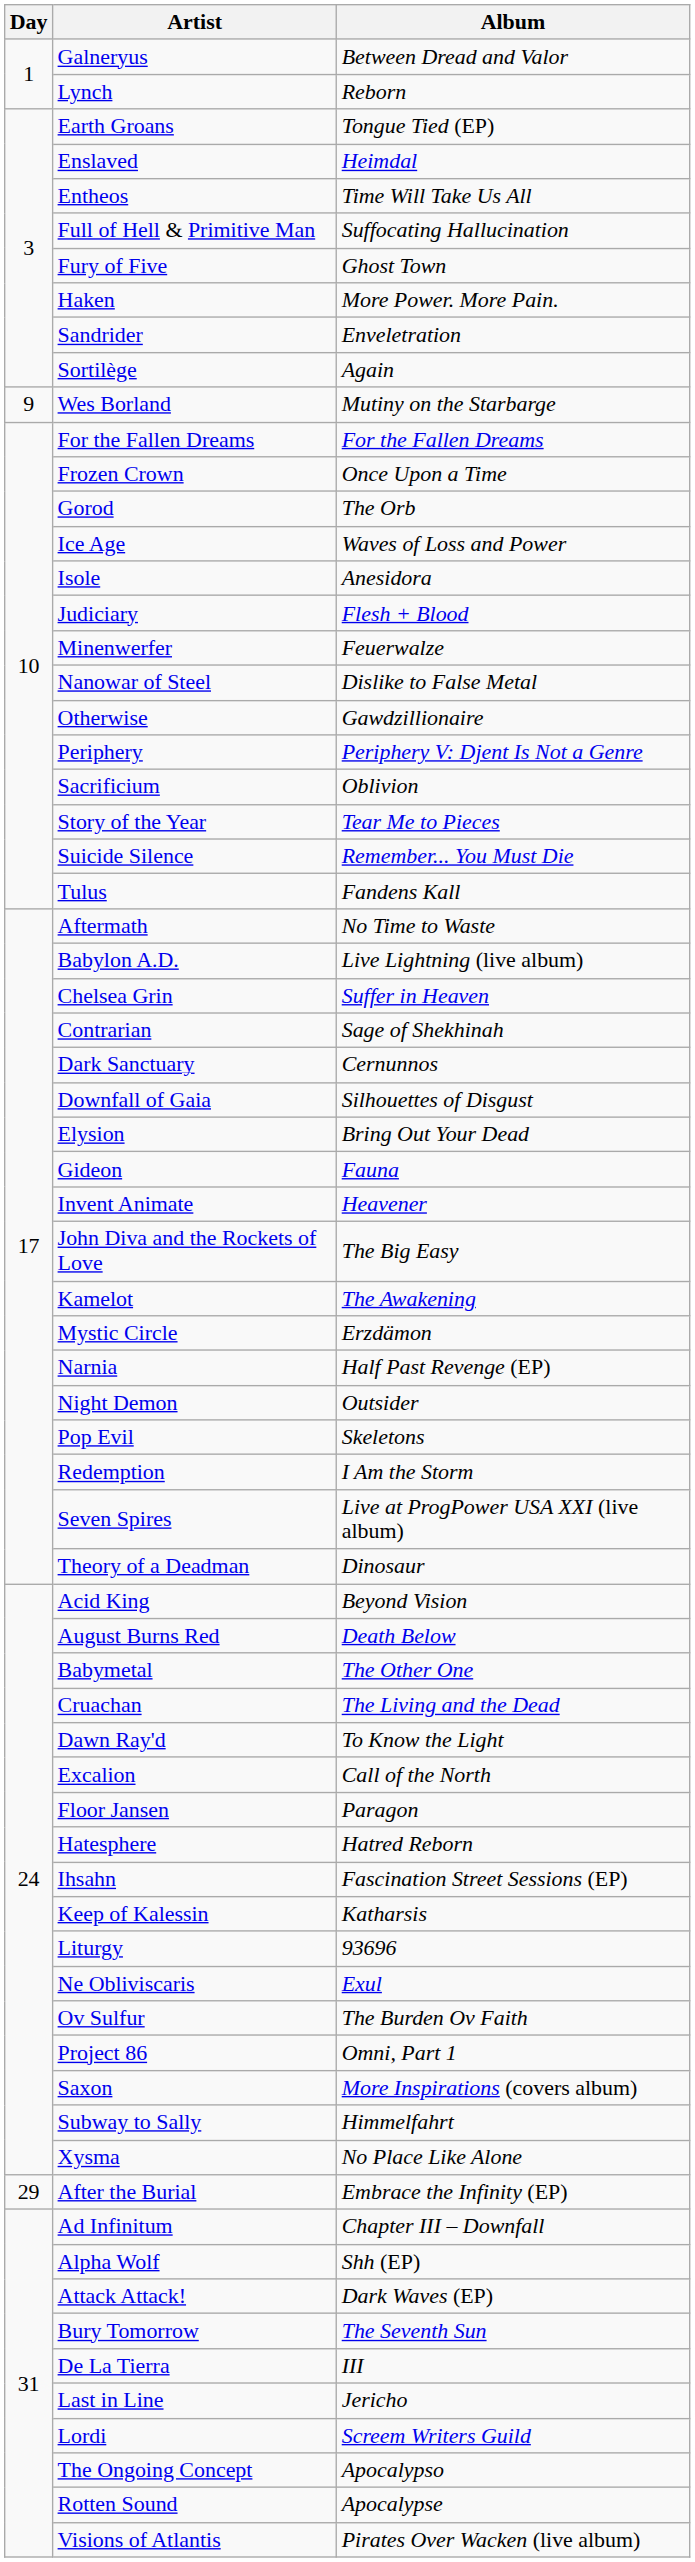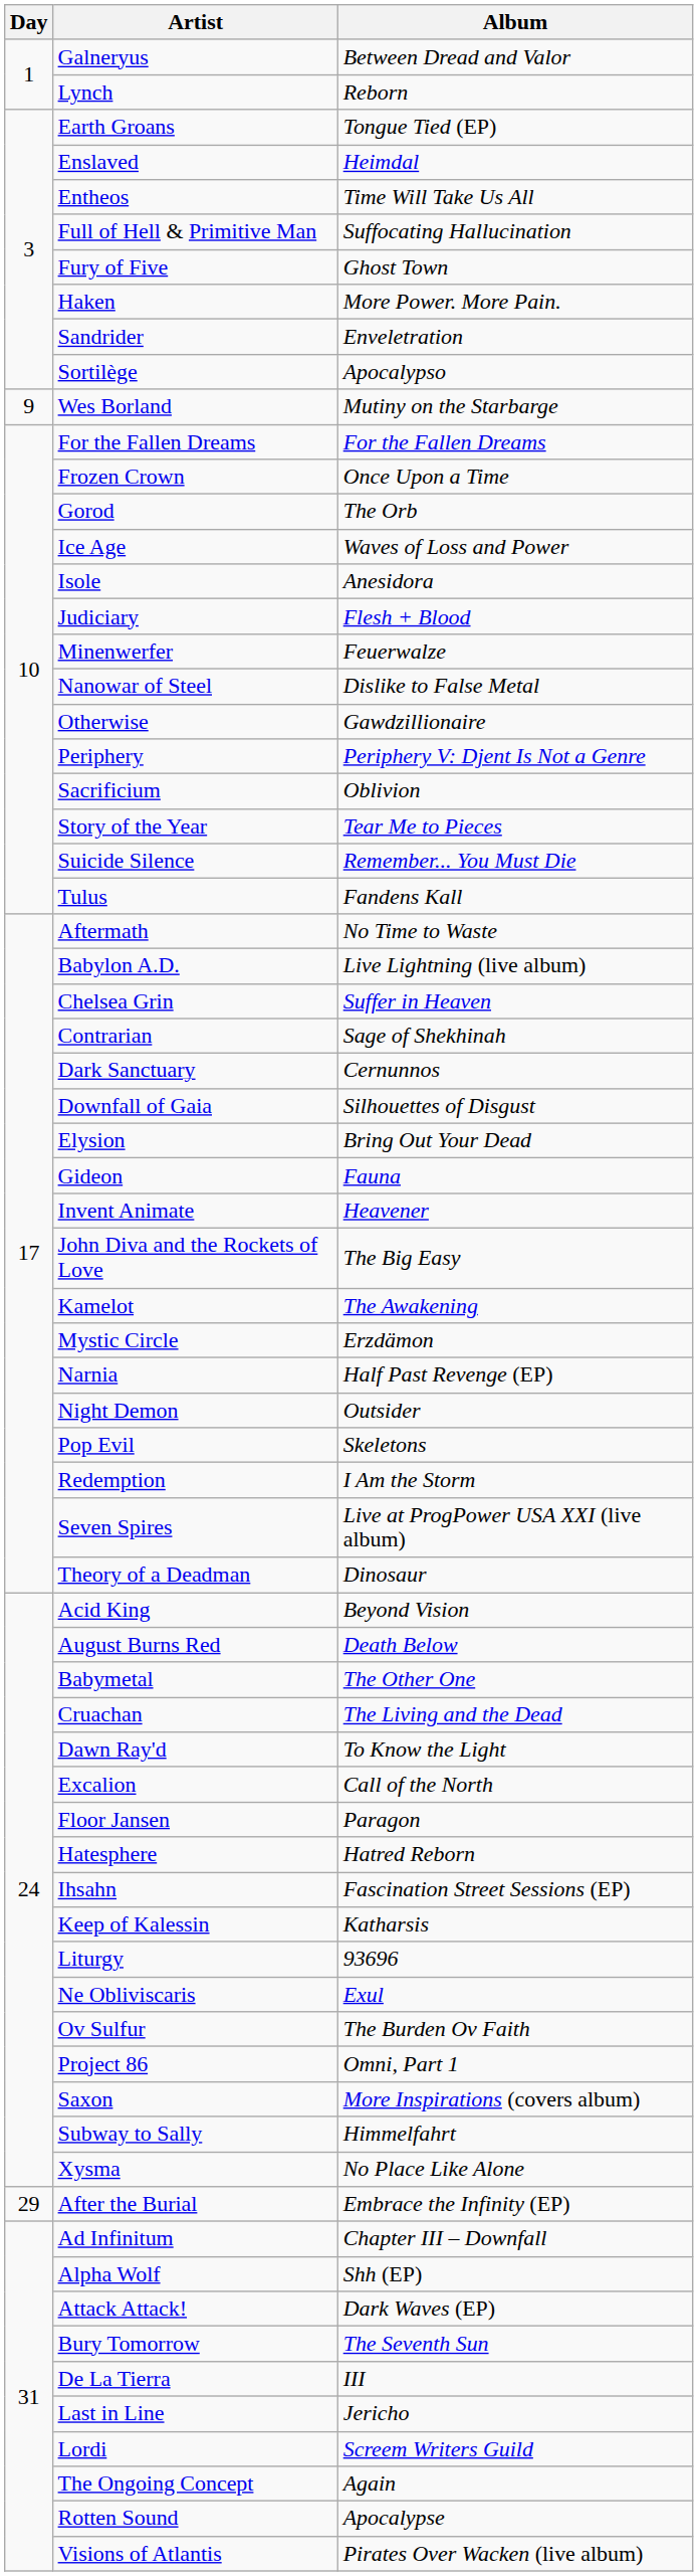 <table class="wikitable" id="table_March">
 <tr>
 <th style="width:20px;">Day</th>
 <th style="width:200px;">Artist</th>
 <th style="width:250px;">Album</th>
 </tr>
 <tr>
 <td style="text-align:center;" rowspan="2">1</td>
 <td><a href='#'>Galneryus</a></td>
 <td><em>Between Dread and Valor</em></td>
 </tr>
 <tr>
 <td><a href='#'>Lynch</a></td>
 <td><em>Reborn</em></td>
 </tr>
 <tr>
 <td style="text-align:center;" rowspan="8">3</td>
 <td><a href='#'>Earth Groans</a></td>
 <td><em>Tongue Tied</em> (EP)</td>
 </tr>
 <tr>
 <td><a href='#'>Enslaved</a></td>
 <td><em><a href='#'>Heimdal</a></em></td>
 </tr>
 <tr>
 <td><a href='#'>Entheos</a></td>
 <td><em>Time Will Take Us All</em></td>
 </tr>
 <tr>
 <td><a href='#'>Full of Hell</a> & <a href='#'>Primitive Man</a></td>
 <td><em>Suffocating Hallucination</em></td>
 </tr>
 <tr>
 <td><a href='#'>Fury of Five</a></td>
 <td><em>Ghost Town</em></td>
 </tr>
 <tr>
 <td><a href='#'>Haken</a></td>
 <td><em>More Power. More Pain.</em></td>
 </tr>
 <tr>
 <td><a href='#'>Sandrider</a></td>
 <td><em>Enveletration</em></td>
 </tr>
 <tr>
 <td><a href='#'>Sortilège</a></td>
-<td><em>Again</em></td>
+<td><em>Apocalypso</em></td>
 </tr>
 <tr>
 <td style="text-align:center;" rowspan="1">9</td>
 <td><a href='#'>Wes Borland</a></td>
 <td><em>Mutiny on the Starbarge</em></td>
 </tr>
 <tr>
 <td rowspan="14" style="text-align:center;">10</td>
 <td><a href='#'>For the Fallen Dreams</a></td>
 <td><em><a href='#'>For the Fallen Dreams</a></em></td>
 </tr>
 <tr>
 <td><a href='#'>Frozen Crown</a></td>
 <td><em>Once Upon a Time</em></td>
 </tr>
 <tr>
 <td><a href='#'>Gorod</a></td>
 <td><em>The Orb</em></td>
 </tr>
 <tr>
 <td><a href='#'>Ice Age</a></td>
 <td><em>Waves of Loss and Power</em></td>
 </tr>
 <tr>
 <td><a href='#'>Isole</a></td>
 <td><em>Anesidora</em></td>
 </tr>
 <tr>
 <td><a href='#'>Judiciary</a></td>
 <td><em><a href='#'>Flesh + Blood</a></em></td>
 </tr>
 <tr>
 <td><a href='#'>Minenwerfer</a></td>
 <td><em>Feuerwalze</em></td>
 </tr>
 <tr>
 <td><a href='#'>Nanowar of Steel</a></td>
 <td><em>Dislike to False Metal</em></td>
 </tr>
 <tr>
 <td><a href='#'>Otherwise</a></td>
 <td><em>Gawdzillionaire</em></td>
 </tr>
 <tr>
 <td><a href='#'>Periphery</a></td>
 <td><em><a href='#'>Periphery V: Djent Is Not a Genre</a></em></td>
 </tr>
 <tr>
 <td><a href='#'>Sacrificium</a></td>
 <td><em>Oblivion</em></td>
 </tr>
 <tr>
 <td><a href='#'>Story of the Year</a></td>
 <td><em><a href='#'>Tear Me to Pieces</a></em></td>
 </tr>
 <tr>
 <td><a href='#'>Suicide Silence</a></td>
 <td><em><a href='#'>Remember... You Must Die</a></em></td>
 </tr>
 <tr>
 <td><a href='#'>Tulus</a></td>
 <td><em>Fandens Kall</em></td>
 </tr>
 <tr>
 <td style="text-align:center;" rowspan="18">17</td>
 <td><a href='#'>Aftermath</a></td>
 <td><em>No Time to Waste</em></td>
 </tr>
 <tr>
 <td><a href='#'>Babylon A.D.</a></td>
 <td><em>Live Lightning</em> (live album)</td>
 </tr>
 <tr>
 <td><a href='#'>Chelsea Grin</a></td>
 <td><em><a href='#'>Suffer in Heaven</a></em></td>
 </tr>
 <tr>
 <td><a href='#'>Contrarian</a></td>
 <td><em>Sage of Shekhinah</em></td>
 </tr>
 <tr>
 <td><a href='#'>Dark Sanctuary</a></td>
 <td><em>Cernunnos</em></td>
 </tr>
 <tr>
 <td><a href='#'>Downfall of Gaia</a></td>
 <td><em>Silhouettes of Disgust</em></td>
 </tr>
 <tr>
 <td><a href='#'>Elysion</a></td>
 <td><em>Bring Out Your Dead</em></td>
 </tr>
 <tr>
 <td><a href='#'>Gideon</a></td>
 <td><em><a href='#'>Fauna</a></em></td>
 </tr>
 <tr>
 <td><a href='#'>Invent Animate</a></td>
 <td><em><a href='#'>Heavener</a></em></td>
 </tr>
 <tr>
 <td><a href='#'>John Diva and the Rockets of Love</a></td>
 <td><em>The Big Easy</em></td>
 </tr>
 <tr>
 <td><a href='#'>Kamelot</a></td>
 <td><em><a href='#'>The Awakening</a></em></td>
 </tr>
 <tr>
 <td><a href='#'>Mystic Circle</a></td>
 <td><em>Erzdämon</em></td>
 </tr>
 <tr>
 <td><a href='#'>Narnia</a></td>
 <td><em>Half Past Revenge</em> (EP)</td>
 </tr>
 <tr>
 <td><a href='#'>Night Demon</a></td>
 <td><em>Outsider</em></td>
 </tr>
 <tr>
 <td><a href='#'>Pop Evil</a></td>
 <td><em>Skeletons</em></td>
 </tr>
 <tr>
 <td><a href='#'>Redemption</a></td>
 <td><em>I Am the Storm</em></td>
 </tr>
 <tr>
 <td><a href='#'>Seven Spires</a></td>
 <td><em>Live at ProgPower USA XXI</em> (live album)</td>
 </tr>
 <tr>
 <td><a href='#'>Theory of a Deadman</a></td>
 <td><em>Dinosaur</em></td>
 </tr>
 <tr>
 <td rowspan="17" style="text-align:center;">24</td>
 <td><a href='#'>Acid King</a></td>
 <td><em>Beyond Vision</em></td>
 </tr>
 <tr>
 <td><a href='#'>August Burns Red</a></td>
 <td><em><a href='#'>Death Below</a></em></td>
 </tr>
 <tr>
 <td><a href='#'>Babymetal</a></td>
 <td><em><a href='#'>The Other One</a></em></td>
 </tr>
 <tr>
 <td><a href='#'>Cruachan</a></td>
 <td><em><a href='#'>The Living and the Dead</a></em></td>
 </tr>
 <tr>
 <td><a href='#'>Dawn Ray'd</a></td>
 <td><em>To Know the Light</em></td>
 </tr>
 <tr>
 <td><a href='#'>Excalion</a></td>
 <td><em>Call of the North</em></td>
 </tr>
 <tr>
 <td><a href='#'>Floor Jansen</a></td>
 <td><em>Paragon</em></td>
 </tr>
 <tr>
 <td><a href='#'>Hatesphere</a></td>
 <td><em>Hatred Reborn</em></td>
 </tr>
 <tr>
 <td><a href='#'>Ihsahn</a></td>
 <td><em>Fascination Street Sessions</em> (EP)</td>
 </tr>
 <tr>
 <td><a href='#'>Keep of Kalessin</a></td>
 <td><em>Katharsis</em></td>
 </tr>
 <tr>
 <td><a href='#'>Liturgy</a></td>
 <td><em>93696</em></td>
 </tr>
 <tr>
 <td><a href='#'>Ne Obliviscaris</a></td>
 <td><em><a href='#'>Exul</a></em></td>
 </tr>
 <tr>
 <td><a href='#'>Ov Sulfur</a></td>
 <td><em>The Burden Ov Faith</em></td>
 </tr>
 <tr>
 <td><a href='#'>Project 86</a></td>
 <td><em>Omni, Part 1</em></td>
 </tr>
 <tr>
 <td><a href='#'>Saxon</a></td>
 <td><em><a href='#'>More Inspirations</a></em> (covers album)</td>
 </tr>
 <tr>
 <td><a href='#'>Subway to Sally</a></td>
 <td><em>Himmelfahrt</em></td>
 </tr>
 <tr>
 <td><a href='#'>Xysma</a></td>
 <td><em>No Place Like Alone</em></td>
 </tr>
 <tr>
 <td style="text-align:center;" rowspan="1">29</td>
 <td><a href='#'>After the Burial</a></td>
 <td><em>Embrace the Infinity</em> (EP)</td>
 </tr>
 <tr>
 <td style="text-align:center;" rowspan="10">31</td>
 <td><a href='#'>Ad Infinitum</a></td>
 <td><em>Chapter III – Downfall</em></td>
 </tr>
 <tr>
 <td><a href='#'>Alpha Wolf</a></td>
 <td><em>Shh</em> (EP)</td>
 </tr>
 <tr>
 <td><a href='#'>Attack Attack!</a></td>
 <td><em>Dark Waves</em> (EP)</td>
 </tr>
 <tr>
 <td><a href='#'>Bury Tomorrow</a></td>
 <td><em><a href='#'>The Seventh Sun</a></em></td>
 </tr>
 <tr>
 <td><a href='#'>De La Tierra</a></td>
 <td><em>III</em></td>
 </tr>
 <tr>
 <td><a href='#'>Last in Line</a></td>
 <td><em>Jericho</em></td>
 </tr>
 <tr>
 <td><a href='#'>Lordi</a></td>
 <td><em><a href='#'>Screem Writers Guild</a></em></td>
 </tr>
 <tr>
 <td><a href='#'>The Ongoing Concept</a></td>
-<td><em>Apocalypso</em></td>
+<td><em>Again</em></td>
 </tr>
 <tr>
 <td><a href='#'>Rotten Sound</a></td>
 <td><em>Apocalypse</em></td>
 </tr>
 <tr>
 <td><a href='#'>Visions of Atlantis</a></td>
 <td><em>Pirates Over Wacken</em> (live album)</td>
 </tr>
 </table>
